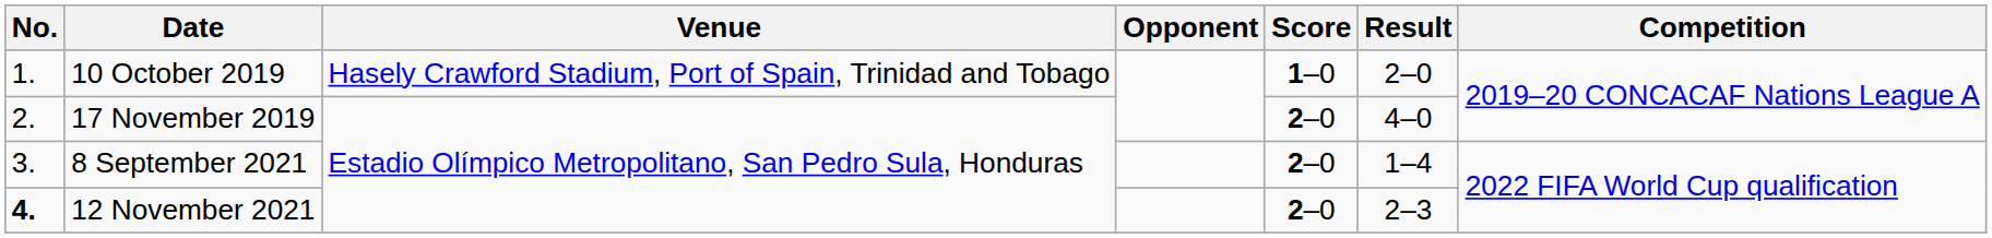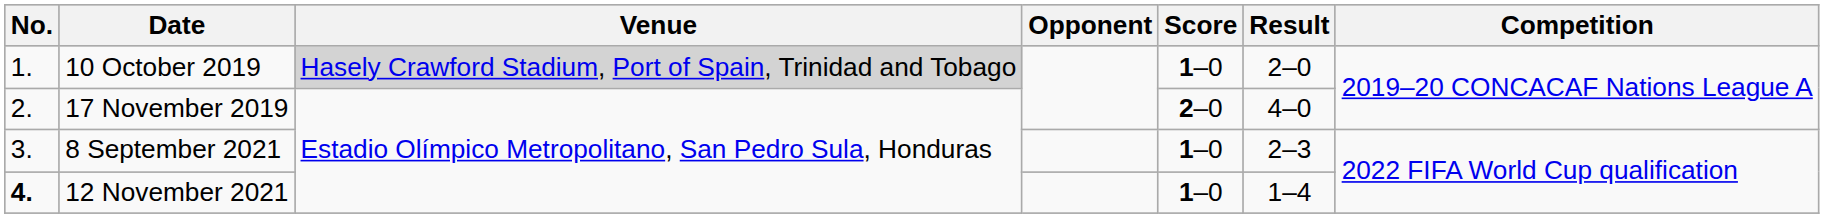 <table class="wikitable">
 <tr>
 <th>No.</th>
 <th>Date</th>
 <th>Venue</th>
 <th>Opponent</th>
 <th>Score</th>
 <th>Result</th>
 <th>Competition</th>
 </tr>
 <tr>
 <td>1.</td>
 <td>10 October 2019</td>
-<td><a href='#'>Hasely Crawford Stadium</a>, <a href='#'>Port of Spain</a>, Trinidad and Tobago</td>
+<td style="background: lightgrey;"><a href='#'>Hasely Crawford Stadium</a>, <a href='#'>Port of Spain</a>, Trinidad and Tobago</td>
 <td rowspan=2></td>
 <td align=center><strong>1</strong>–0</td>
 <td align=center>2–0</td>
 <td rowspan=2><a href='#'>2019–20 CONCACAF Nations League A</a></td>
 </tr>
 <tr>
 <td>2.</td>
 <td>17 November 2019</td>
 <td rowspan=3><a href='#'>Estadio Olímpico Metropolitano</a>, <a href='#'>San Pedro Sula</a>, Honduras</td>
 <td align=center><strong>2</strong>–0</td>
 <td align=center>4–0</td>
 </tr>
 <tr>
 <td>3.</td>
 <td>8 September 2021</td>
 <td></td>
-<td align=center><strong>2</strong>–0</td>
-<td align=center>1–4</td>
+<td align=center><strong>1</strong>–0</td>
+<td align=center>2–3</td>
 <td rowspan=2><a href='#'>2022 FIFA World Cup qualification</a></td>
 </tr>
 <tr>
 <td><strong>4.</strong></td>
 <td>12 November 2021</td>
 <td></td>
-<td align=center><strong>2</strong>–0</td>
-<td align=center>2–3</td>
+<td align=center><strong>1</strong>–0</td>
+<td align=center>1–4</td>
 </tr>
 </table>
